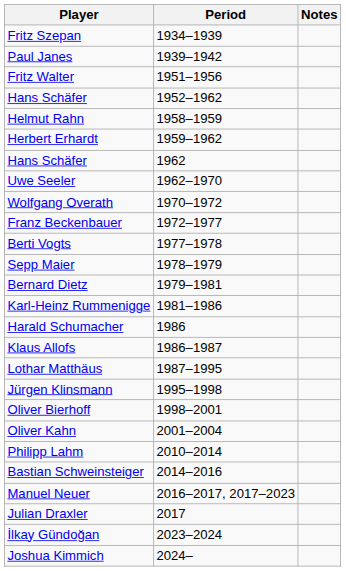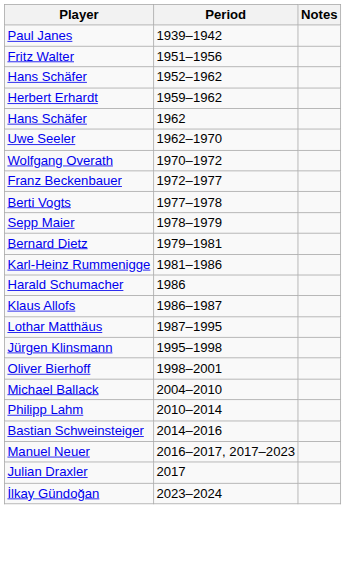 <table class="wikitable alternance">
 <tr>
 <th>Player</th>
 <th>Period</th>
 <th>Notes</th>
-</tr>
-<tr>
-<td><a href='#'>Fritz Szepan</a></td>
-<td>1934–1939</td>
-<td></td>
 </tr>
 <tr>
 <td><a href='#'>Paul Janes</a></td>
 <td>1939–1942</td>
 <td></td>
 </tr>
 <tr>
 <td><a href='#'>Fritz Walter</a></td>
 <td>1951–1956</td>
 <td></td>
 </tr>
 <tr>
 <td><a href='#'>Hans Schäfer</a></td>
 <td>1952–1962</td>
-<td></td>
-</tr>
-<tr>
-<td><a href='#'>Helmut Rahn</a></td>
-<td>1958–1959</td>
 <td></td>
 </tr>
 <tr>
 <td><a href='#'>Herbert Erhardt</a></td>
 <td>1959–1962</td>
 <td></td>
 </tr>
 <tr>
 <td><a href='#'>Hans Schäfer</a></td>
 <td>1962</td>
 <td></td>
 </tr>
 <tr>
 <td><a href='#'>Uwe Seeler</a></td>
 <td>1962–1970</td>
 <td></td>
 </tr>
 <tr>
 <td><a href='#'>Wolfgang Overath</a></td>
 <td>1970–1972</td>
 <td></td>
 </tr>
 <tr>
 <td><a href='#'>Franz Beckenbauer</a></td>
 <td>1972–1977</td>
 <td></td>
 </tr>
 <tr>
 <td><a href='#'>Berti Vogts</a></td>
 <td>1977–1978</td>
 <td></td>
 </tr>
 <tr>
 <td><a href='#'>Sepp Maier</a></td>
 <td>1978–1979</td>
 <td></td>
 </tr>
 <tr>
 <td><a href='#'>Bernard Dietz</a></td>
 <td>1979–1981</td>
 <td></td>
 </tr>
 <tr>
 <td><a href='#'>Karl-Heinz Rummenigge</a></td>
 <td>1981–1986</td>
 <td></td>
 </tr>
 <tr>
 <td><a href='#'>Harald Schumacher</a></td>
 <td>1986</td>
 <td></td>
 </tr>
 <tr>
 <td><a href='#'>Klaus Allofs</a></td>
 <td>1986–1987</td>
 <td></td>
 </tr>
 <tr>
 <td><a href='#'>Lothar Matthäus</a></td>
 <td>1987–1995</td>
 <td></td>
 </tr>
 <tr>
 <td><a href='#'>Jürgen Klinsmann</a></td>
 <td>1995–1998</td>
 <td></td>
 </tr>
 <tr>
 <td><a href='#'>Oliver Bierhoff</a></td>
 <td>1998–2001</td>
 <td></td>
 </tr>
 <tr>
-<td><a href='#'>Oliver Kahn</a></td>
-<td>2001–2004</td>
+<td><a href='#'>Michael Ballack</a></td>
+<td>2004–2010</td>
 <td></td>
 </tr>
 <tr>
 <td><a href='#'>Philipp Lahm</a></td>
 <td>2010–2014</td>
 <td></td>
 </tr>
 <tr>
 <td><a href='#'>Bastian Schweinsteiger</a></td>
 <td>2014–2016</td>
 <td></td>
 </tr>
 <tr>
 <td><a href='#'>Manuel Neuer</a></td>
 <td>2016–2017, 2017–2023</td>
 <td></td>
 </tr>
 <tr>
 <td><a href='#'>Julian Draxler</a></td>
 <td>2017</td>
 <td></td>
 </tr>
 <tr>
 <td><a href='#'>İlkay Gündoğan</a></td>
 <td>2023–2024</td>
 <td></td>
 </tr>
-<tr>
-<td><a href='#'>Joshua Kimmich</a></td>
-<td>2024–</td>
-<td></td>
-</tr>
 </table>
